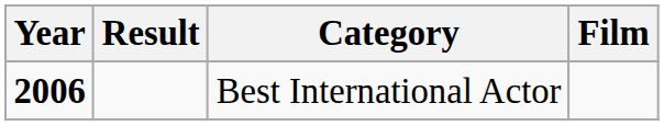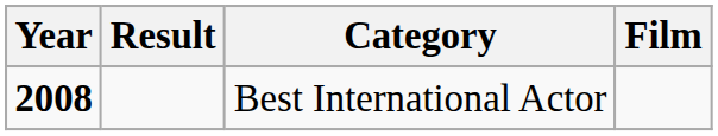 <table class="wikitable">
 <tr>
 <th>Year</th>
 <th>Result</th>
 <th>Category</th>
 <th>Film</th>
 </tr>
 <tr>
-<td><strong>2006</strong></td>
+<td><strong>2008</strong></td>
 <td></td>
 <td>Best International Actor</td>
 <td></td>
 </tr>
 </table>
